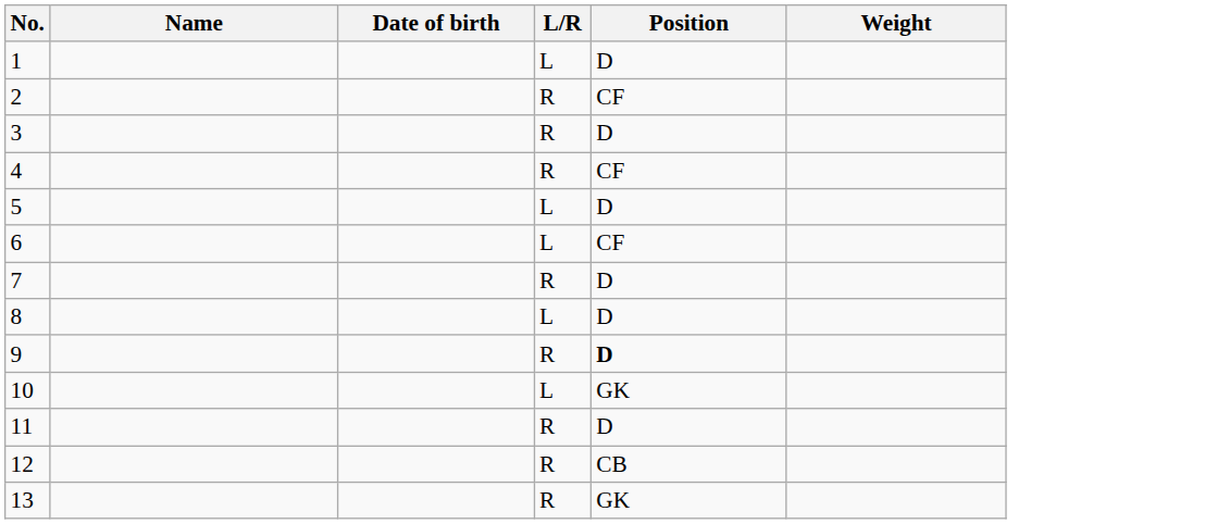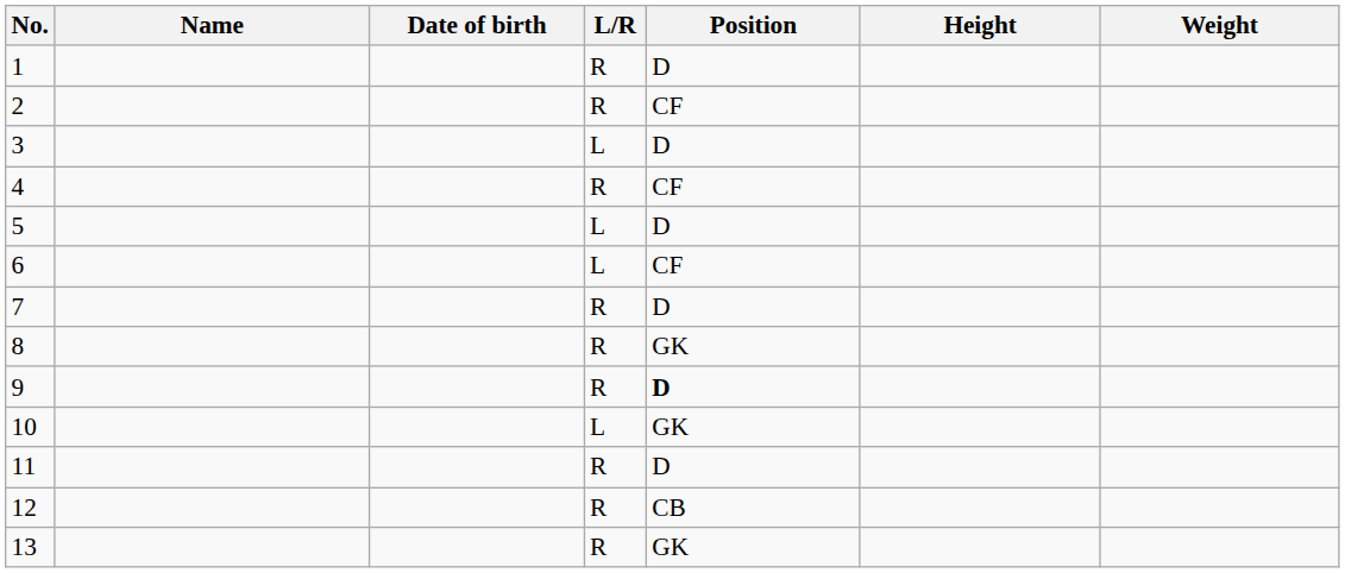 <table class=wikitable sortable style=font-size:100%; text-align:center;>
 <tr>
 <th>No.</th>
 <th style=width:12em>Name</th>
 <th style=width:8em>Date of birth</th>
 <th style=width:2em>L/R</th>
 <th style=width:8em>Position</th>
+<th style=width:9em>Height</th>
 <th style=width:9em>Weight</th>
 </tr>
 <tr>
 <td>1</td>
 <td align=left></td>
 <td></td>
-<td>L</td>
+<td>R</td>
 <td>D</td>
+<td></td>
 <td></td>
 </tr>
 <tr>
 <td>2</td>
 <td align=left></td>
 <td></td>
 <td>R</td>
 <td>CF</td>
 <td></td>
+<td></td>
 </tr>
 <tr>
 <td>3</td>
 <td align=left></td>
 <td></td>
-<td>R</td>
+<td>L</td>
 <td>D</td>
+<td></td>
 <td></td>
 </tr>
 <tr>
 <td>4</td>
 <td align=left></td>
 <td></td>
 <td>R</td>
 <td>CF</td>
 <td></td>
+<td></td>
 </tr>
 <tr>
 <td>5</td>
 <td align=left></td>
 <td></td>
 <td>L</td>
 <td>D</td>
+<td></td>
 <td></td>
 </tr>
 <tr>
 <td>6</td>
 <td align=left></td>
 <td></td>
 <td>L</td>
 <td>CF</td>
 <td></td>
+<td></td>
 </tr>
 <tr>
 <td>7</td>
 <td align=left></td>
 <td></td>
 <td>R</td>
 <td>D</td>
 <td></td>
+<td></td>
 </tr>
 <tr>
 <td>8</td>
 <td align=left></td>
 <td></td>
-<td>L</td>
-<td>D</td>
+<td>R</td>
+<td>GK</td>
+<td></td>
 <td></td>
 </tr>
 <tr>
 <td>9</td>
 <td align=left></td>
 <td></td>
 <td>R</td>
 <td><strong>D</strong></td>
 <td></td>
+<td></td>
 </tr>
 <tr>
 <td>10</td>
 <td align=left></td>
 <td></td>
 <td>L</td>
 <td>GK</td>
+<td></td>
 <td></td>
 </tr>
 <tr>
 <td>11</td>
 <td align=left></td>
 <td></td>
 <td>R</td>
 <td>D</td>
 <td></td>
+<td></td>
 </tr>
 <tr>
 <td>12</td>
 <td align=left></td>
 <td></td>
 <td>R</td>
 <td>CB</td>
+<td></td>
 <td></td>
 </tr>
 <tr>
 <td>13</td>
 <td align=left></td>
 <td></td>
 <td>R</td>
 <td>GK</td>
 <td></td>
+<td></td>
 </tr>
 </table>
